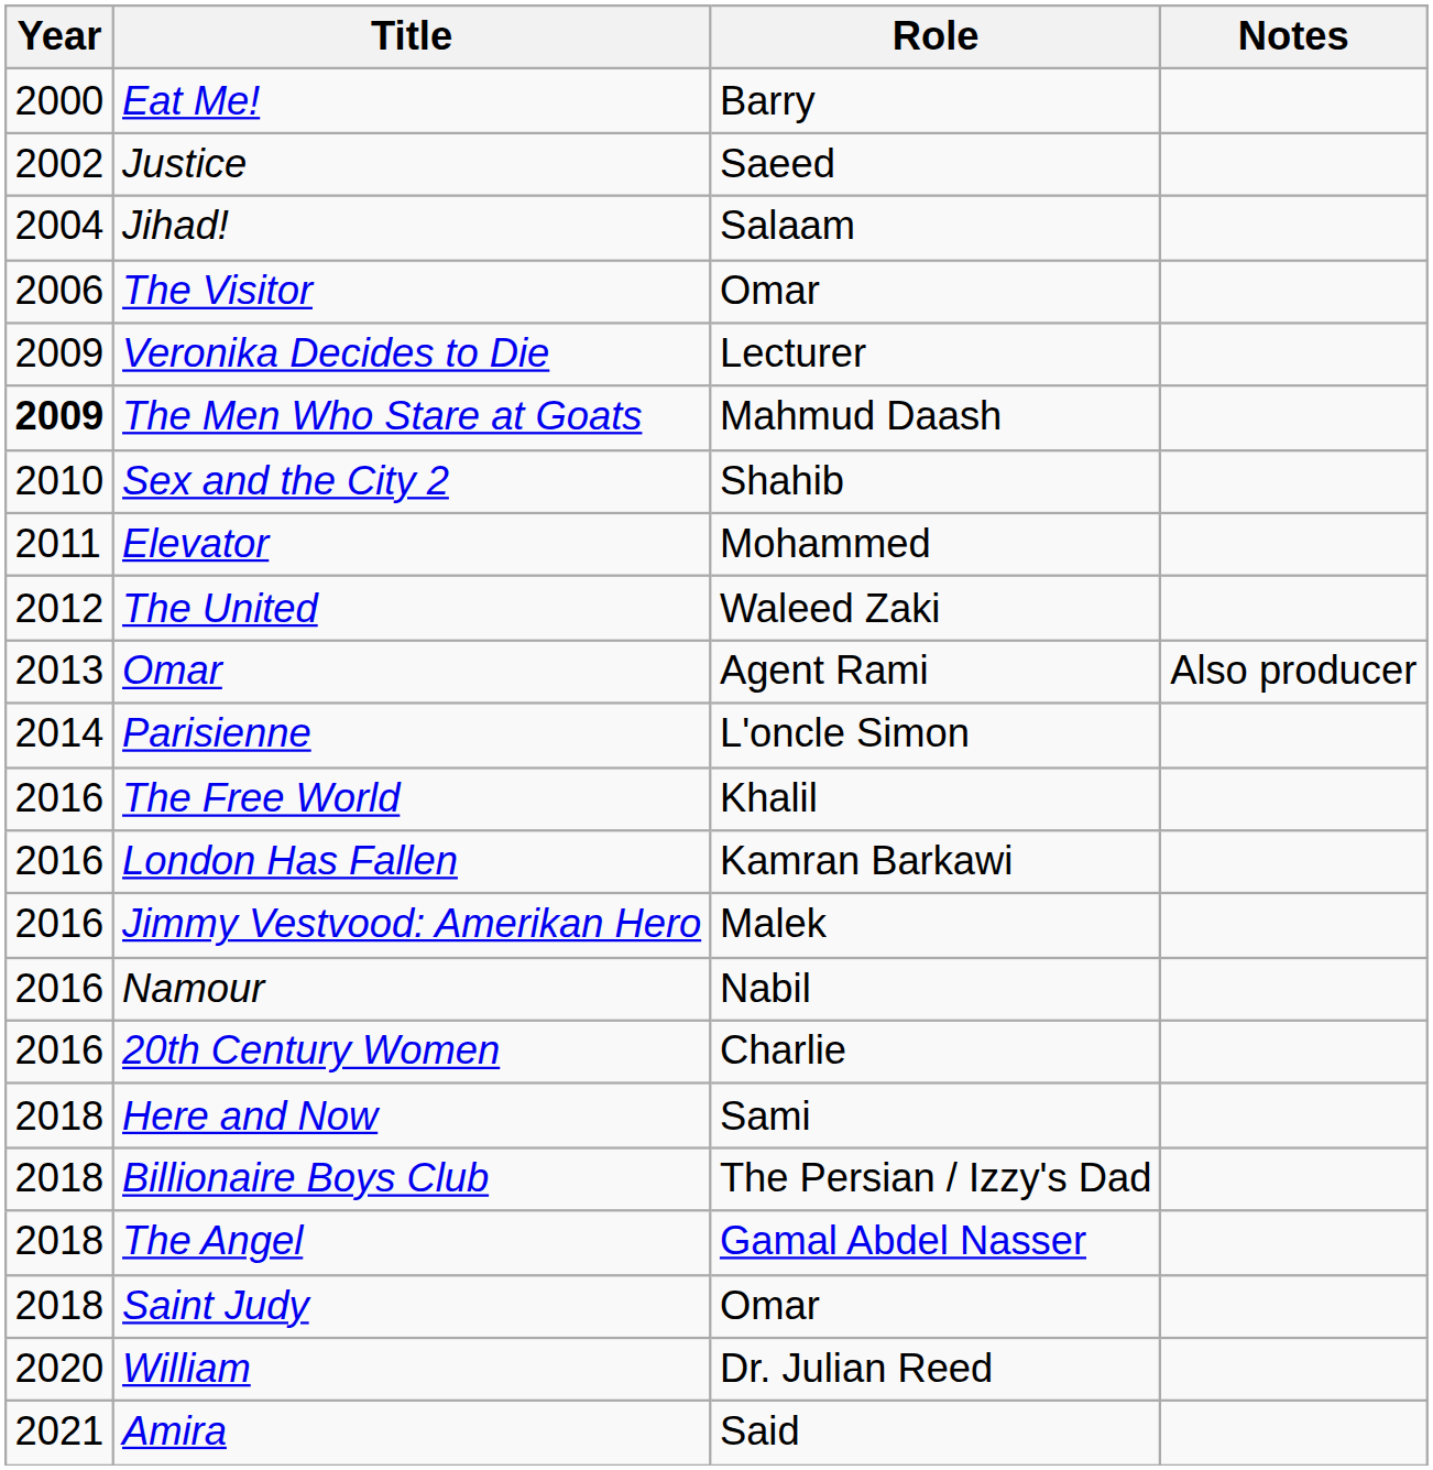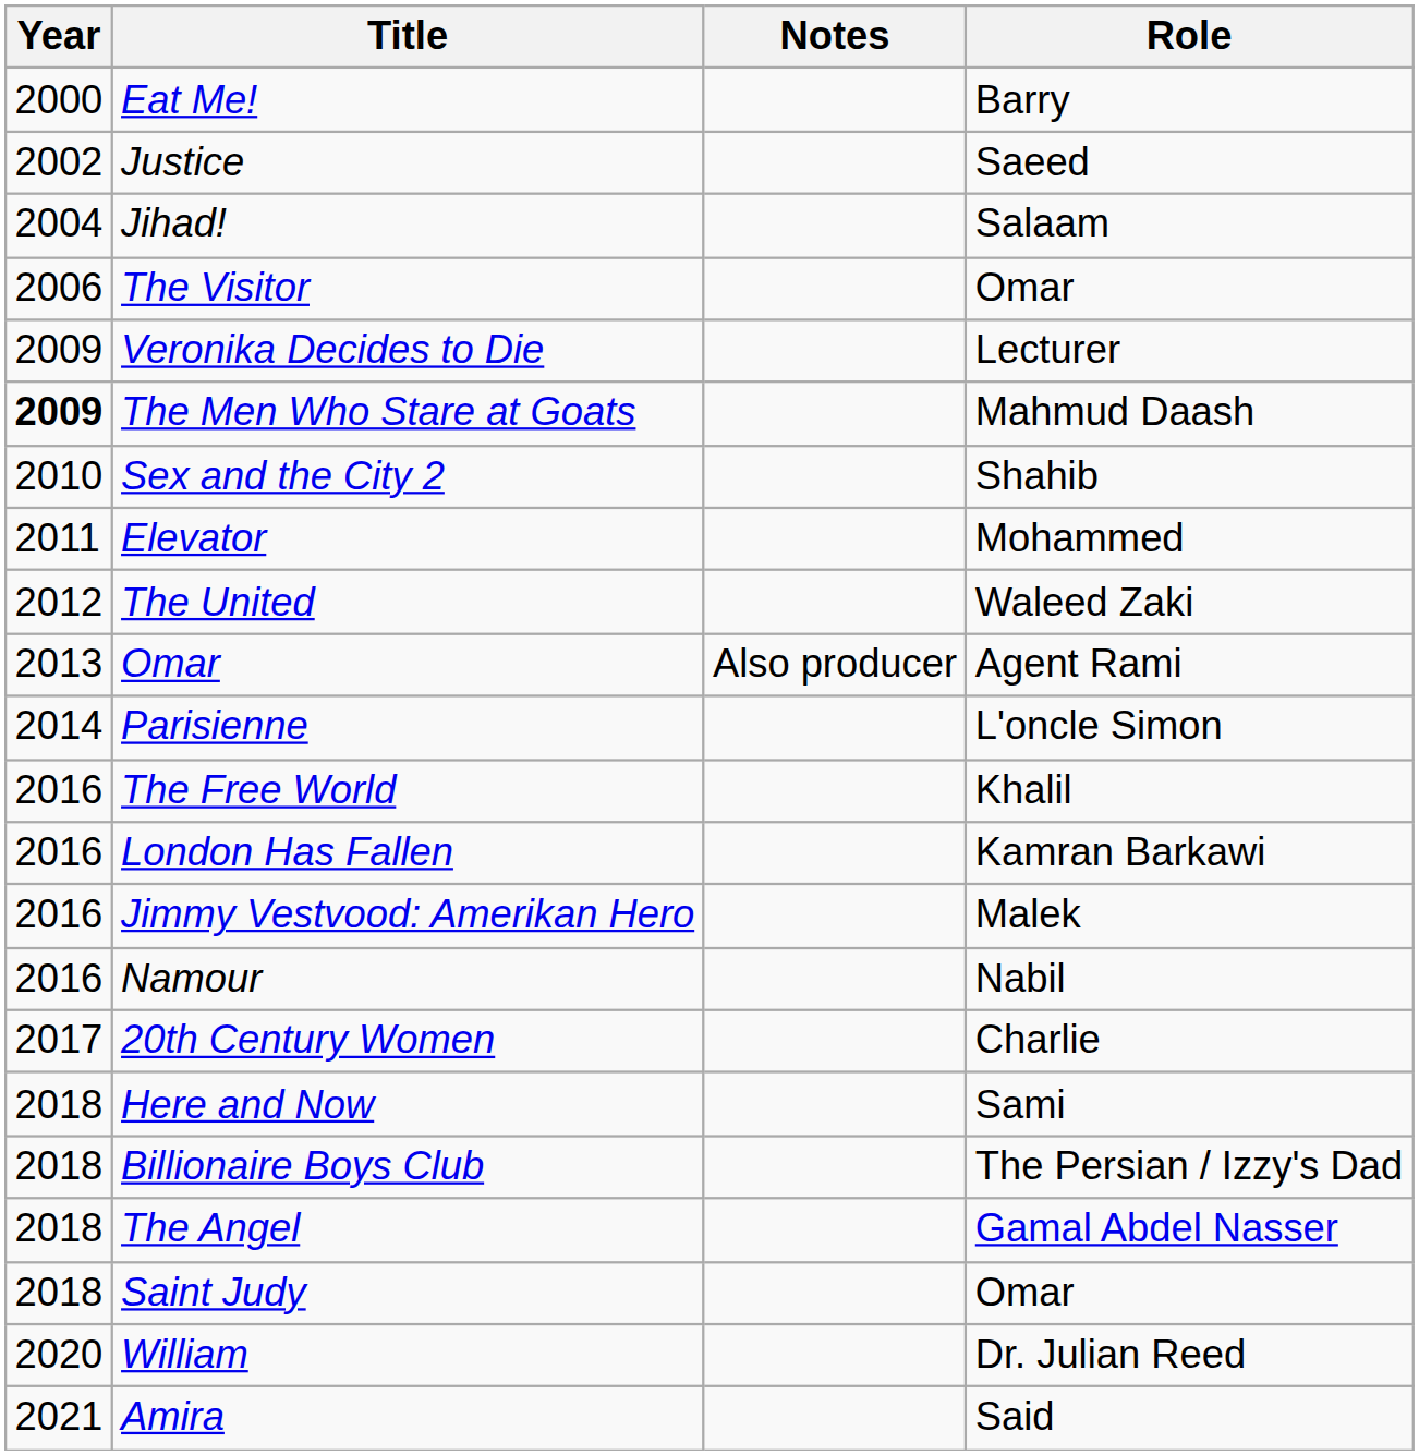 <table class="wikitable sortable">
 <tr>
 <th>Year</th>
 <th>Title</th>
+<th>Notes</th>
 <th>Role</th>
-<th>Notes</th>
 </tr>
 <tr>
 <td>2000</td>
 <td><a href='#'><em>Eat Me!</em></a></td>
+<td></td>
 <td>Barry</td>
-<td></td>
 </tr>
 <tr>
 <td>2002</td>
 <td><em>Justice</em></td>
+<td></td>
 <td>Saeed</td>
-<td></td>
 </tr>
 <tr>
 <td>2004</td>
 <td><em>Jihad!</em></td>
+<td></td>
 <td>Salaam</td>
-<td></td>
 </tr>
 <tr>
 <td>2006</td>
 <td><a href='#'><em>The Visitor</em></a></td>
+<td></td>
 <td>Omar</td>
-<td></td>
 </tr>
 <tr>
 <td>2009</td>
 <td><a href='#'><em>Veronika Decides to Die</em></a></td>
+<td></td>
 <td>Lecturer</td>
-<td></td>
 </tr>
 <tr>
 <td><strong>2009</strong></td>
 <td><a href='#'><em>The Men Who Stare at Goats</em></a></td>
+<td></td>
 <td>Mahmud Daash</td>
-<td></td>
 </tr>
 <tr>
 <td>2010</td>
 <td><em><a href='#'>Sex and the City 2</a></em></td>
+<td></td>
 <td>Shahib</td>
-<td></td>
 </tr>
 <tr>
 <td>2011</td>
 <td><a href='#'><em>Elevator</em></a></td>
+<td></td>
 <td>Mohammed</td>
-<td></td>
 </tr>
 <tr>
 <td>2012</td>
 <td><em><a href='#'>The United</a></em></td>
+<td></td>
 <td>Waleed Zaki</td>
-<td></td>
 </tr>
 <tr>
 <td>2013</td>
 <td><a href='#'><em>Omar</em></a></td>
+<td>Also producer</td>
 <td>Agent Rami</td>
-<td>Also producer</td>
 </tr>
 <tr>
 <td>2014</td>
 <td><a href='#'><em>Parisienne</em></a></td>
+<td></td>
 <td>L'oncle Simon</td>
-<td></td>
 </tr>
 <tr>
 <td>2016</td>
 <td><em><a href='#'>The Free World</a></em></td>
+<td></td>
 <td>Khalil</td>
-<td></td>
 </tr>
 <tr>
 <td>2016</td>
 <td><em><a href='#'>London Has Fallen</a></em></td>
+<td></td>
 <td>Kamran Barkawi</td>
-<td></td>
 </tr>
 <tr>
 <td>2016</td>
 <td><em><a href='#'>Jimmy Vestvood: Amerikan Hero</a></em></td>
+<td></td>
 <td>Malek</td>
-<td></td>
 </tr>
 <tr>
 <td>2016</td>
 <td><em>Namour</em></td>
+<td></td>
 <td>Nabil</td>
-<td></td>
 </tr>
 <tr>
-<td>2016</td>
+<td>2017</td>
 <td><em><a href='#'>20th Century Women</a></em></td>
+<td></td>
 <td>Charlie</td>
-<td></td>
 </tr>
 <tr>
 <td>2018</td>
 <td><a href='#'><em>Here and Now</em></a></td>
+<td></td>
 <td>Sami</td>
-<td></td>
 </tr>
 <tr>
 <td>2018</td>
 <td><a href='#'><em>Billionaire Boys Club</em></a></td>
+<td></td>
 <td>The Persian / Izzy's Dad</td>
-<td></td>
 </tr>
 <tr>
 <td>2018</td>
 <td><a href='#'><em>The Angel</em></a></td>
+<td></td>
 <td><a href='#'>Gamal Abdel Nasser</a></td>
-<td></td>
 </tr>
 <tr>
 <td>2018</td>
 <td><em><a href='#'>Saint Judy</a></em></td>
+<td></td>
 <td>Omar</td>
-<td></td>
 </tr>
 <tr>
 <td>2020</td>
 <td><em><a href='#'>William</a></em></td>
+<td></td>
 <td>Dr. Julian Reed</td>
-<td></td>
 </tr>
 <tr>
 <td>2021</td>
 <td><a href='#'><em>Amira</em></a></td>
+<td></td>
 <td>Said</td>
-<td></td>
 </tr>
 </table>
